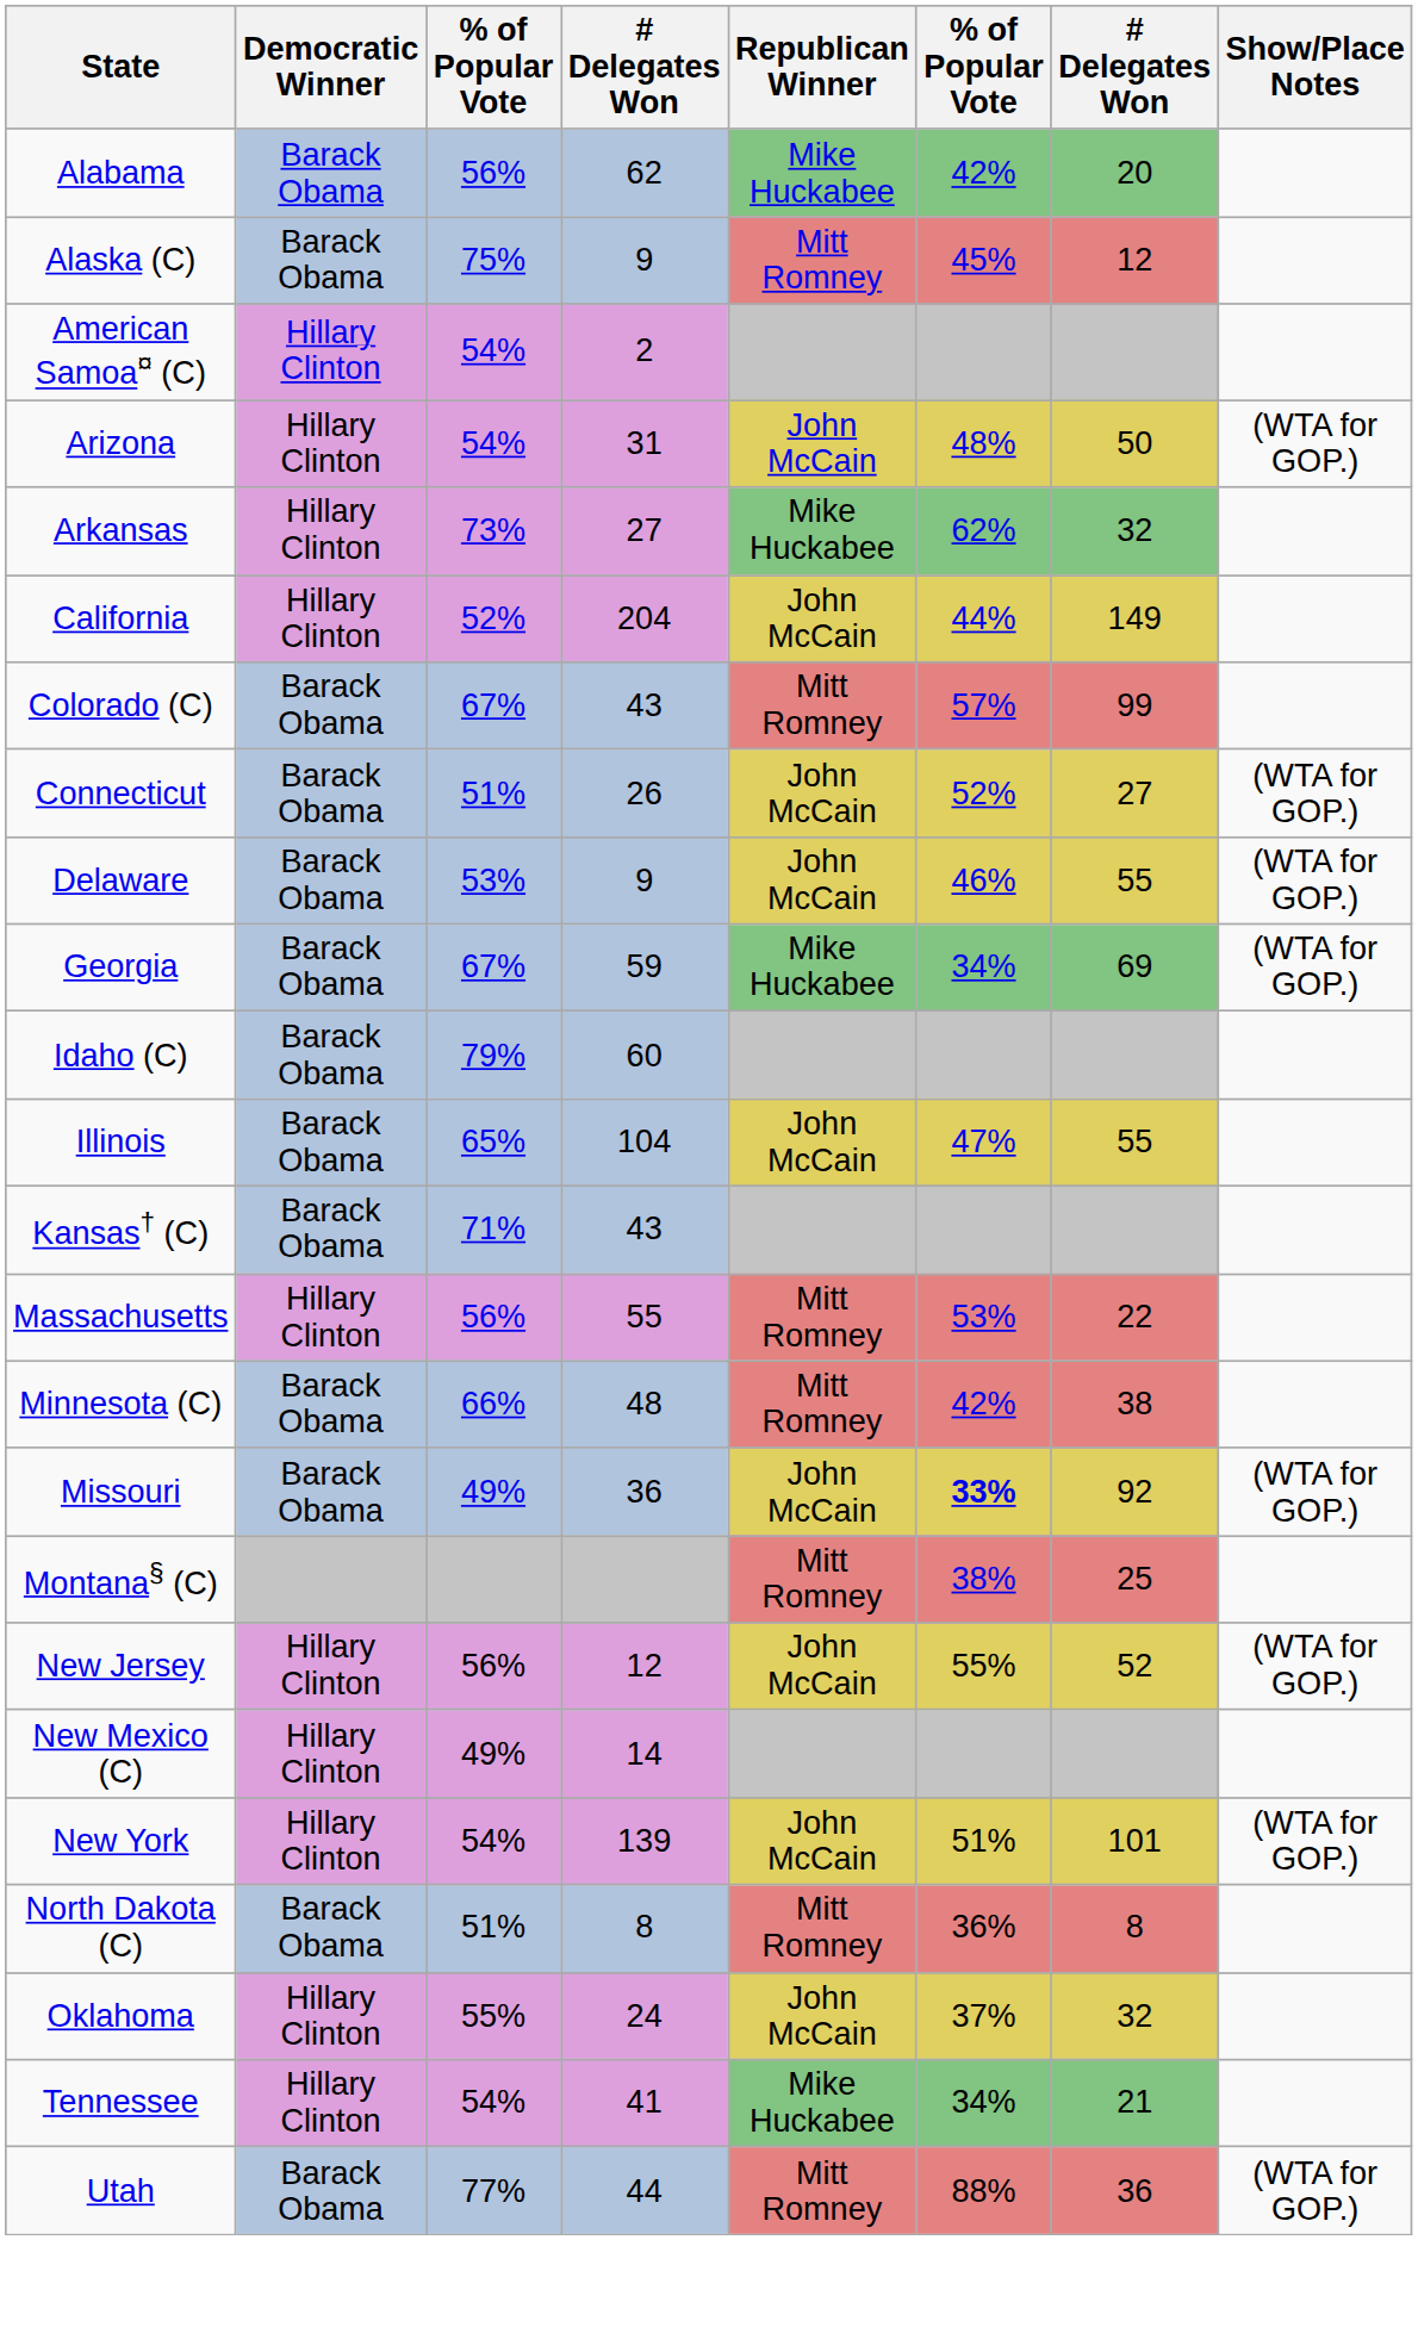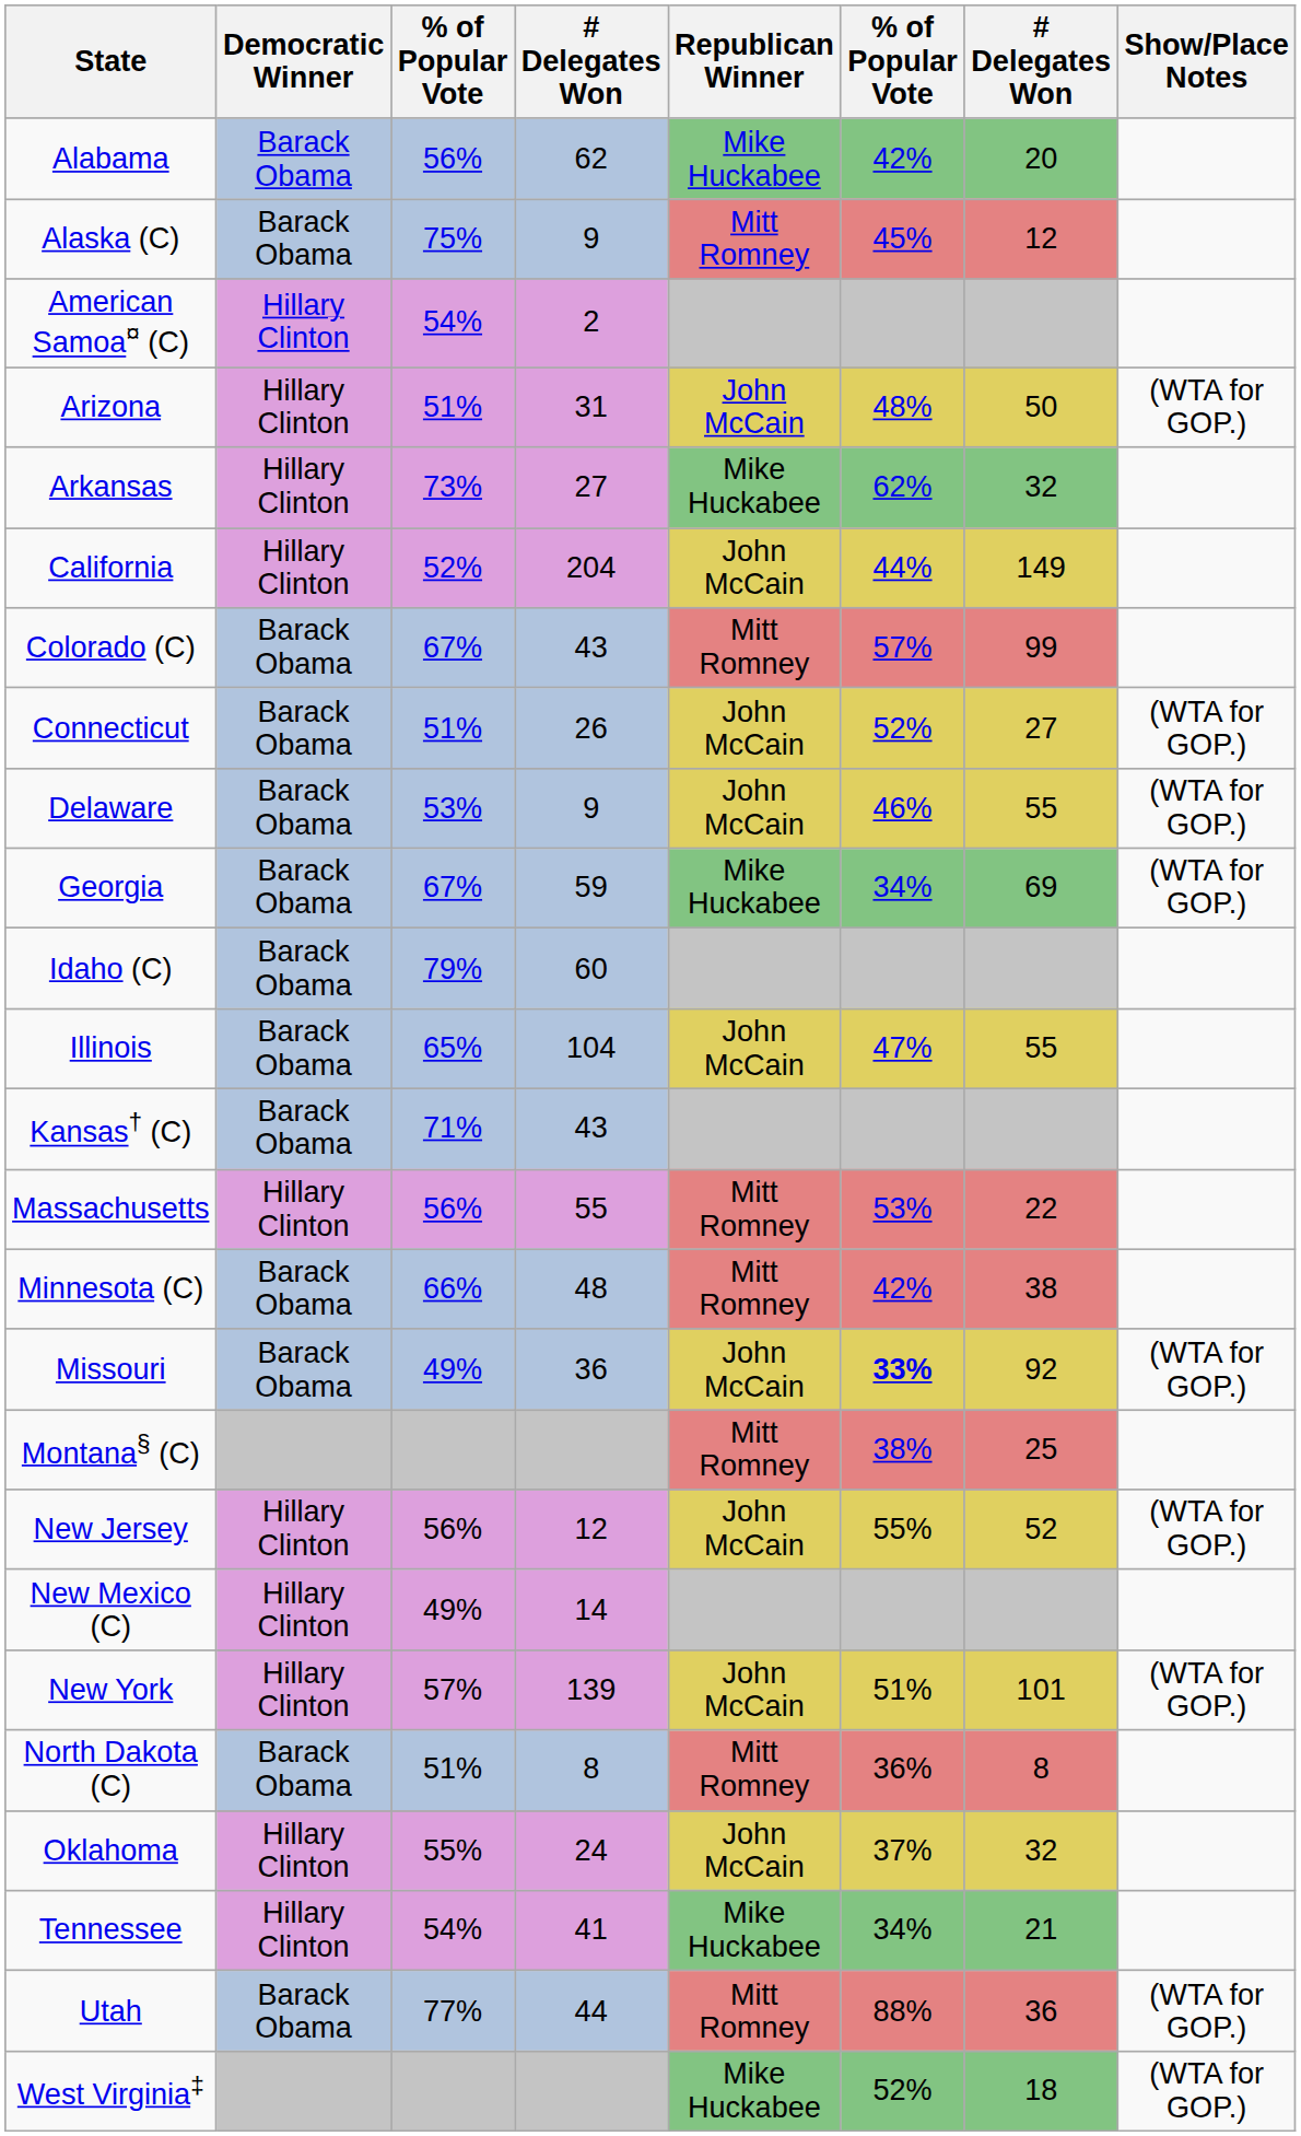 <table class="wikitable sortable" style="text-align: center">
 <tr>
 <th>State</th>
 <th>Democratic Winner</th>
 <th>% of Popular Vote</th>
 <th># Delegates Won </th>
 <th>Republican Winner</th>
 <th>% of Popular Vote</th>
 <th># Delegates Won</th>
 <th>Show/Place Notes</th>
 </tr>
 <tr>
 <td><a href='#'>Alabama</a></td>
 <td style="background:#B0C4DE;"><a href='#'>Barack Obama</a></td>
 <td style="background:#B0C4DE;"><a href='#'>56%</a></td>
 <td style="background:#B0C4DE;">62</td>
 <td style="background:#82C482;"><a href='#'>Mike Huckabee</a></td>
 <td style="background:#82C482;"><a href='#'>42%</a></td>
 <td style="background:#82C482;">20</td>
 <td></td>
 </tr>
 <tr>
 <td><a href='#'>Alaska</a> (C)</td>
 <td style="background:#B0C4DE;">Barack Obama</td>
 <td style="background:#B0C4DE;"><a href='#'>75%</a></td>
 <td style="background:#B0C4DE;">9</td>
 <td style="background:#E48282;"><a href='#'>Mitt Romney</a></td>
 <td style="background:#E48282;"><a href='#'>45%</a></td>
 <td style="background:#E48282;">12</td>
 <td></td>
 </tr>
 <tr>
 <td><a href='#'>American Samoa</a><sup>¤</sup> (C)</td>
 <td style="background:#DDA0DD;"><a href='#'>Hillary Clinton</a></td>
 <td style="background:#DDA0DD;"><a href='#'>54%</a></td>
 <td style="background:#DDA0DD;">2</td>
 <td style="background:#C4C4C4;"></td>
 <td style="background:#C4C4C4;"></td>
 <td style="background:#C4C4C4;"></td>
 <td></td>
 </tr>
 <tr>
 <td><a href='#'>Arizona</a></td>
 <td style="background:#DDA0DD;">Hillary Clinton</td>
-<td style="background:#DDA0DD;"><a href='#'>54%</a></td>
+<td style="background:#DDA0DD;"><a href='#'>51%</a></td>
 <td style="background:#DDA0DD;">31</td>
 <td style="background:#E0D060;"><a href='#'>John McCain</a></td>
 <td style="background:#E0D060;"><a href='#'>48%</a></td>
 <td style="background:#E0D060;">50</td>
 <td>(WTA for GOP.)</td>
 </tr>
 <tr>
 <td><a href='#'>Arkansas</a></td>
 <td style="background:#DDA0DD;">Hillary Clinton</td>
 <td style="background:#DDA0DD;"><a href='#'>73%</a></td>
 <td style="background:#DDA0DD;">27</td>
 <td style="background:#82C482;">Mike Huckabee</td>
 <td style="background:#82C482;"><a href='#'>62%</a></td>
 <td style="background:#82C482;">32</td>
 <td></td>
 </tr>
 <tr>
 <td><a href='#'>California</a></td>
 <td style="background:#DDA0DD;">Hillary Clinton</td>
 <td style="background:#DDA0DD;"><a href='#'>52%</a></td>
 <td style="background:#DDA0DD;">204</td>
 <td style="background:#E0D060;">John McCain</td>
 <td style="background:#E0D060;"><a href='#'>44%</a></td>
 <td style="background:#E0D060;">149</td>
 <td></td>
 </tr>
 <tr>
 <td><a href='#'>Colorado</a> (C)</td>
 <td style="background:#B0C4DE;">Barack Obama</td>
 <td style="background:#B0C4DE;"><a href='#'>67%</a></td>
 <td style="background:#B0C4DE;">43</td>
 <td style="background:#E48282;">Mitt Romney</td>
 <td style="background:#E48282;"><a href='#'>57%</a></td>
 <td style="background:#E48282;">99</td>
 <td></td>
 </tr>
 <tr>
 <td><a href='#'>Connecticut</a></td>
 <td style="background:#B0C4DE;">Barack Obama</td>
 <td style="background:#B0C4DE;"><a href='#'>51%</a></td>
 <td style="background:#B0C4DE;">26</td>
 <td style="background:#E0D060;">John McCain</td>
 <td style="background:#E0D060;"><a href='#'>52%</a></td>
 <td style="background:#E0D060;">27</td>
 <td>(WTA for GOP.)</td>
 </tr>
 <tr>
 <td><a href='#'>Delaware</a></td>
 <td style="background:#B0C4DE;">Barack Obama</td>
 <td style="background:#B0C4DE;"><a href='#'>53%</a></td>
 <td style="background:#B0C4DE;">9</td>
 <td style="background:#E0D060;">John McCain</td>
 <td style="background:#E0D060;"><a href='#'>46%</a></td>
 <td style="background:#E0D060;">55</td>
 <td>(WTA for GOP.)</td>
 </tr>
 <tr>
 <td><a href='#'>Georgia</a></td>
 <td style="background:#B0C4DE;">Barack Obama</td>
 <td style="background:#B0C4DE;"><a href='#'>67%</a></td>
 <td style="background:#B0C4DE;">59</td>
 <td style="background:#82C482;">Mike Huckabee</td>
 <td style="background:#82C482;"><a href='#'>34%</a></td>
 <td style="background:#82C482;">69</td>
 <td>(WTA for GOP.)</td>
 </tr>
 <tr>
 <td><a href='#'>Idaho</a> (C)</td>
 <td style="background:#B0C4DE;">Barack Obama</td>
 <td style="background:#B0C4DE;"><a href='#'>79%</a></td>
 <td style="background:#B0C4DE;">60</td>
 <td style="background:#C4C4C4;"></td>
 <td style="background:#C4C4C4;"></td>
 <td style="background:#C4C4C4;"></td>
 <td></td>
 </tr>
 <tr>
 <td><a href='#'>Illinois</a></td>
 <td style="background:#B0C4DE;">Barack Obama</td>
 <td style="background:#B0C4DE;"><a href='#'>65%</a></td>
 <td style="background:#B0C4DE;">104</td>
 <td style="background:#E0D060;">John McCain</td>
 <td style="background:#E0D060;"><a href='#'>47%</a></td>
 <td style="background:#E0D060;">55</td>
 <td></td>
 </tr>
 <tr>
 <td><a href='#'>Kansas</a><sup>†</sup> (C)</td>
 <td style="background:#B0C4DE;">Barack Obama</td>
 <td style="background:#B0C4DE;"><a href='#'>71%</a></td>
 <td style="background:#B0C4DE;">43</td>
 <td style="background:#C4C4C4;"></td>
 <td style="background:#C4C4C4;"></td>
 <td style="background:#C4C4C4;"></td>
 <td></td>
 </tr>
 <tr>
 <td><a href='#'>Massachusetts</a></td>
 <td style="background:#DDA0DD;">Hillary Clinton</td>
 <td style="background:#DDA0DD;"><a href='#'>56%</a></td>
 <td style="background:#DDA0DD;">55</td>
 <td style="background:#E48282;">Mitt Romney</td>
 <td style="background:#E48282;"><a href='#'>53%</a></td>
 <td style="background:#E48282;">22</td>
 <td></td>
 </tr>
 <tr>
 <td><a href='#'>Minnesota</a> (C)</td>
 <td style="background:#B0C4DE;">Barack Obama</td>
 <td style="background:#B0C4DE;"><a href='#'>66%</a></td>
 <td style="background:#B0C4DE;">48</td>
 <td style="background:#E48282;">Mitt Romney</td>
 <td style="background:#E48282;"><a href='#'>42%</a></td>
 <td style="background:#E48282;">38</td>
 <td></td>
 </tr>
 <tr>
 <td><a href='#'>Missouri</a></td>
 <td style="background:#B0C4DE;">Barack Obama</td>
 <td style="background:#B0C4DE;"><a href='#'>49%</a></td>
 <td style="background:#B0C4DE;">36</td>
 <td style="background:#E0D060;">John McCain</td>
 <td style="background:#E0D060;"><strong><a href='#'>33%</a></strong></td>
 <td style="background:#E0D060;">92</td>
 <td>(WTA for GOP.)</td>
 </tr>
 <tr>
 <td><a href='#'>Montana</a><sup>§</sup> (C)</td>
 <td style="background:#C4C4C4;"></td>
 <td style="background:#C4C4C4;"></td>
 <td style="background:#C4C4C4;"></td>
 <td style="background:#E48282;">Mitt Romney</td>
 <td style="background:#E48282;"><a href='#'>38%</a></td>
 <td style="background:#E48282;">25</td>
 <td></td>
 </tr>
 <tr>
 <td><a href='#'>New Jersey</a></td>
 <td style="background:#DDA0DD;">Hillary Clinton</td>
 <td style="background:#DDA0DD;">56%</td>
 <td style="background:#DDA0DD;">12</td>
 <td style="background:#E0D060;">John McCain</td>
 <td style="background:#E0D060;">55%</td>
 <td style="background:#E0D060;">52</td>
 <td>(WTA for GOP.)</td>
 </tr>
 <tr>
 <td><a href='#'>New Mexico</a> (C)</td>
 <td style="background:#DDA0DD;">Hillary Clinton</td>
 <td style="background:#DDA0DD;">49%</td>
 <td style="background:#DDA0DD;">14</td>
 <td style="background:#C4C4C4;"></td>
 <td style="background:#C4C4C4;"></td>
 <td style="background:#C4C4C4;"></td>
 <td></td>
 </tr>
 <tr>
 <td><a href='#'>New York</a></td>
 <td style="background:#DDA0DD;">Hillary Clinton</td>
-<td style="background:#DDA0DD;">54%</td>
+<td style="background:#DDA0DD;">57%</td>
 <td style="background:#DDA0DD;">139</td>
 <td style="background:#E0D060;">John McCain</td>
 <td style="background:#E0D060;">51%</td>
 <td style="background:#E0D060;">101</td>
 <td>(WTA for GOP.)</td>
 </tr>
 <tr>
 <td><a href='#'>North Dakota</a> (C)</td>
 <td style="background:#B0C4DE;">Barack Obama</td>
 <td style="background:#B0C4DE;">51%</td>
 <td style="background:#B0C4DE;">8</td>
 <td style="background:#E48282;">Mitt Romney</td>
 <td style="background:#E48282;">36%</td>
 <td style="background:#E48282;">8</td>
 <td></td>
 </tr>
 <tr>
 <td><a href='#'>Oklahoma</a></td>
 <td style="background:#DDA0DD;">Hillary Clinton</td>
 <td style="background:#DDA0DD;">55%</td>
 <td style="background:#DDA0DD;">24</td>
 <td style="background:#E0D060;">John McCain</td>
 <td style="background:#E0D060;">37%</td>
 <td style="background:#E0D060;">32</td>
 <td></td>
 </tr>
 <tr>
 <td><a href='#'>Tennessee</a></td>
 <td style="background:#DDA0DD;">Hillary Clinton</td>
 <td style="background:#DDA0DD;">54%</td>
 <td style="background:#DDA0DD;">41</td>
 <td style="background:#82C482;">Mike Huckabee</td>
 <td style="background:#82C482;">34%</td>
 <td style="background:#82C482;">21</td>
 <td></td>
 </tr>
 <tr>
 <td><a href='#'>Utah</a></td>
 <td style="background:#B0C4DE;">Barack Obama</td>
 <td style="background:#B0C4DE;">77%</td>
 <td style="background:#B0C4DE;">44</td>
 <td style="background:#E48282;">Mitt Romney</td>
 <td style="background:#E48282;">88%</td>
 <td style="background:#E48282;">36</td>
 <td>(WTA for GOP.)</td>
 </tr>
+<tr>
+<td><a href='#'>West Virginia</a><sup>‡</sup></td>
+<td style="background:#C4C4C4;"></td>
+<td style="background:#C4C4C4;"></td>
+<td style="background:#C4C4C4;"></td>
+<td style="background:#82C482;">Mike Huckabee</td>
+<td style="background:#82C482;">52%</td>
+<td style="background:#82C482;">18</td>
+<td>(WTA for GOP.)</td>
+</tr>
 </table>
